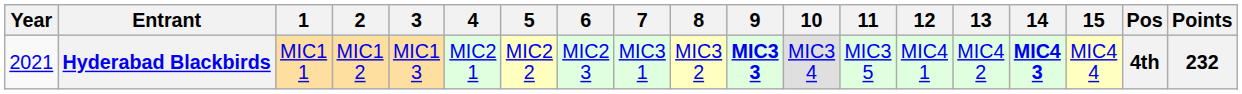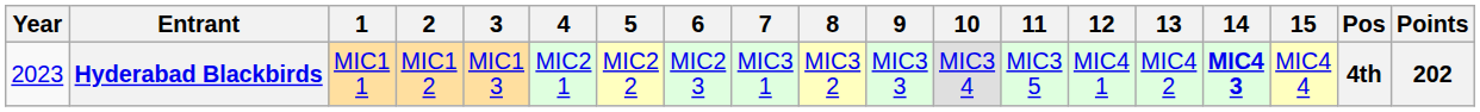 <table class="wikitable" style="text-align:center; font-size:85%">
 <tr>
 <th>Year</th>
 <th>Entrant</th>
 <th>1</th>
 <th>2</th>
 <th>3</th>
 <th>4</th>
 <th>5</th>
 <th>6</th>
 <th>7</th>
 <th>8</th>
 <th>9</th>
 <th>10</th>
 <th>11</th>
 <th>12</th>
 <th>13</th>
 <th>14</th>
 <th>15</th>
 <th>Pos</th>
 <th>Points</th>
 </tr>
 <tr>
-<td><a href='#'>2021</a></td>
+<td><a href='#'>2023</a></td>
 <th nowrap><a href='#'>Hyderabad Blackbirds</a></th>
 <td style="background:#FFDF9F;"><a href='#'>MIC1<br>1</a><br></td>
 <td style="background:#FFDF9F;"><a href='#'>MIC1<br>2</a><br></td>
 <td style="background:#FFDF9F;"><a href='#'>MIC1<br>3</a><br></td>
 <td style="background:#DFFFDF;"><a href='#'>MIC2<br>1</a><br></td>
 <td style="background:#FFFFBF;"><a href='#'>MIC2<br>2</a><br></td>
 <td style="background:#DFFFDF;"><a href='#'>MIC2<br>3</a><br></td>
 <td style="background:#DFFFDF;"><a href='#'>MIC3<br>1</a><br></td>
 <td style="background:#FFFFBF;"><a href='#'>MIC3<br>2</a><br></td>
-<td style="background:#DFFFDF;"><strong><a href='#'>MIC3<br>3</a><br></strong></td>
+<td style="background:#DFFFDF;"><a href='#'>MIC3<br>3</a><br></td>
 <td style="background:#DFDFDF;"><a href='#'>MIC3<br>4</a><br></td>
 <td style="background:#DFFFDF;"><a href='#'>MIC3<br>5</a><br></td>
 <td style="background:#DFFFDF;"><a href='#'>MIC4<br>1</a><br></td>
 <td style="background:#DFFFDF;"><a href='#'>MIC4<br>2</a><br></td>
 <td style="background:#DFFFDF;"><strong><a href='#'>MIC4<br>3</a><br></strong></td>
 <td style="background:#FFFFBF;"><a href='#'>MIC4<br>4</a><br></td>
 <th style="background:#">4th</th>
-<th style="background:#">232</th>
+<th style="background:#">202</th>
 </tr>
 </table>
